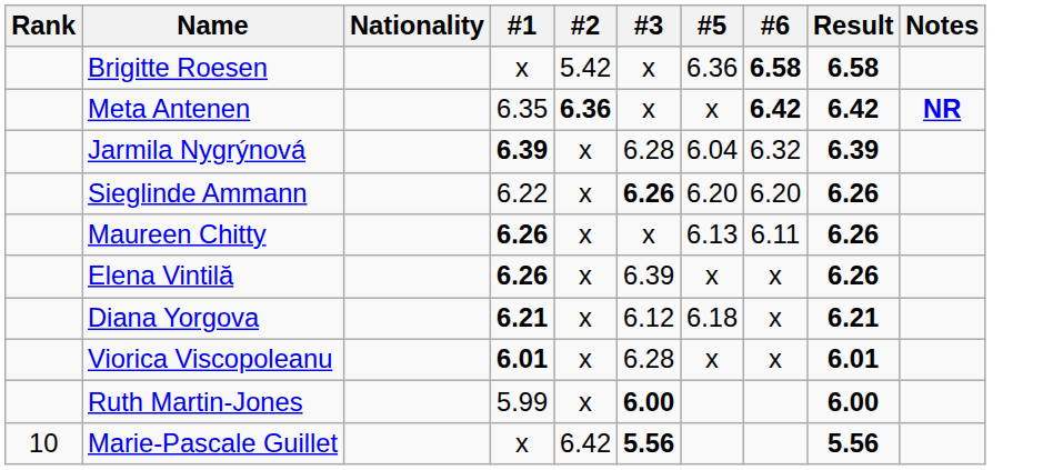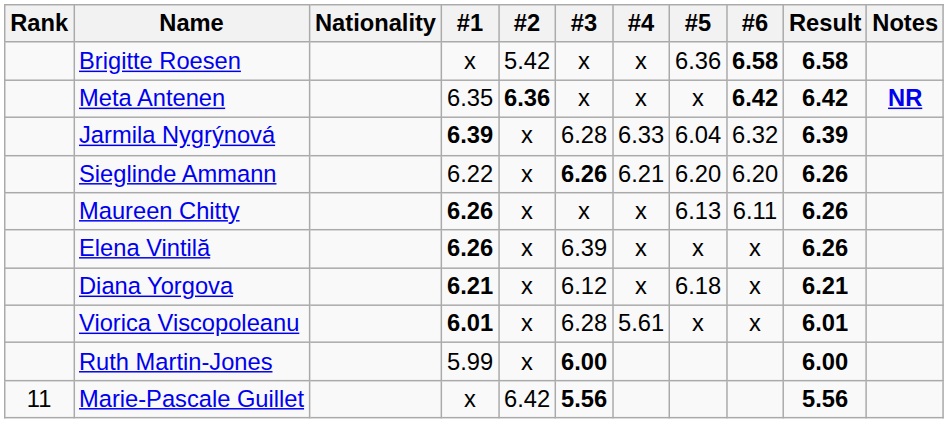 <table class="wikitable sortable" style="text-align:center">
 <tr>
 <th>Rank</th>
 <th>Name</th>
 <th>Nationality</th>
 <th>#1</th>
 <th>#2</th>
 <th>#3</th>
+<th>#4</th>
 <th>#5</th>
 <th>#6</th>
 <th>Result</th>
 <th>Notes</th>
 </tr>
 <tr>
 <td></td>
 <td align="left"><a href='#'>Brigitte Roesen</a></td>
 <td align=left></td>
 <td>x</td>
 <td>5.42</td>
+<td>x</td>
 <td>x</td>
 <td>6.36</td>
 <td><strong>6.58</strong></td>
 <td><strong>6.58</strong></td>
 <td></td>
 </tr>
 <tr>
 <td></td>
 <td align="left"><a href='#'>Meta Antenen</a></td>
 <td align=left></td>
 <td>6.35</td>
 <td><strong>6.36</strong></td>
 <td>x</td>
 <td>x</td>
+<td>x</td>
 <td><strong>6.42</strong></td>
 <td><strong>6.42</strong></td>
 <td><strong><a href='#'>NR</a></strong></td>
 </tr>
 <tr>
 <td></td>
 <td align="left"><a href='#'>Jarmila Nygrýnová</a></td>
 <td align=left></td>
 <td><strong>6.39</strong></td>
 <td>x</td>
 <td>6.28</td>
+<td>6.33</td>
 <td>6.04</td>
 <td>6.32</td>
 <td><strong>6.39</strong></td>
 <td></td>
 </tr>
 <tr>
 <td></td>
 <td align="left"><a href='#'>Sieglinde Ammann</a></td>
 <td align=left></td>
 <td>6.22</td>
 <td>x</td>
 <td><strong>6.26</strong></td>
+<td>6.21</td>
 <td>6.20</td>
 <td>6.20</td>
 <td><strong>6.26</strong></td>
 <td></td>
 </tr>
 <tr>
 <td></td>
 <td align="left"><a href='#'>Maureen Chitty</a></td>
 <td align=left></td>
 <td><strong>6.26</strong></td>
+<td>x</td>
 <td>x</td>
 <td>x</td>
 <td>6.13</td>
 <td>6.11</td>
 <td><strong>6.26</strong></td>
 <td></td>
 </tr>
 <tr>
 <td></td>
 <td align="left"><a href='#'>Elena Vintilă</a></td>
 <td align=left></td>
 <td><strong>6.26</strong></td>
 <td>x</td>
 <td>6.39</td>
 <td>x</td>
 <td>x</td>
+<td>x</td>
 <td><strong>6.26</strong></td>
 <td></td>
 </tr>
 <tr>
 <td></td>
 <td align="left"><a href='#'>Diana Yorgova</a></td>
 <td align=left></td>
 <td><strong>6.21</strong></td>
 <td>x</td>
 <td>6.12</td>
+<td>x</td>
 <td>6.18</td>
 <td>x</td>
 <td><strong>6.21</strong></td>
 <td></td>
 </tr>
 <tr>
 <td></td>
 <td align="left"><a href='#'>Viorica Viscopoleanu</a></td>
 <td align=left></td>
 <td><strong>6.01</strong></td>
 <td>x</td>
 <td>6.28</td>
+<td>5.61</td>
 <td>x</td>
 <td>x</td>
 <td><strong>6.01</strong></td>
 <td></td>
 </tr>
 <tr>
 <td></td>
 <td align="left"><a href='#'>Ruth Martin-Jones</a></td>
 <td align=left></td>
 <td>5.99</td>
 <td>x</td>
 <td><strong>6.00</strong></td>
 <td></td>
 <td></td>
+<td></td>
 <td><strong>6.00</strong></td>
 <td></td>
 </tr>
 <tr>
-<td>10</td>
+<td>11</td>
 <td align="left"><a href='#'>Marie-Pascale Guillet</a></td>
 <td align=left></td>
 <td>x</td>
 <td>6.42</td>
 <td><strong>5.56</strong></td>
 <td></td>
 <td></td>
+<td></td>
 <td><strong>5.56</strong></td>
 <td></td>
 </tr>
 </table>
